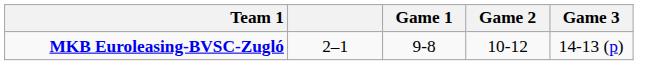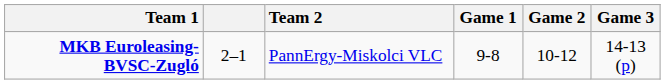 <table class=wikitable style="text-align:center">
 <tr>
 <th style="width:255px; text-align:right;">Team 1</th>
 <th style="width:80px;"></th>
+<th style="width:255px; text-align:left;">Team 2</th>
 <th style="width:70px;">Game 1</th>
 <th style="width:70px;">Game 2</th>
 <th style="width:70px;">Game 3</th>
 </tr>
 <tr>
 <td align=right> <strong><a href='#'>MKB Euroleasing-BVSC-Zugló</a></strong></td>
 <td>2–1</td>
+<td align=left> <a href='#'>PannErgy-Miskolci VLC</a></td>
 <td>9-8</td>
 <td>10-12</td>
 <td>14-13 (<a href='#'>p</a>)</td>
 </tr>
 </table>
